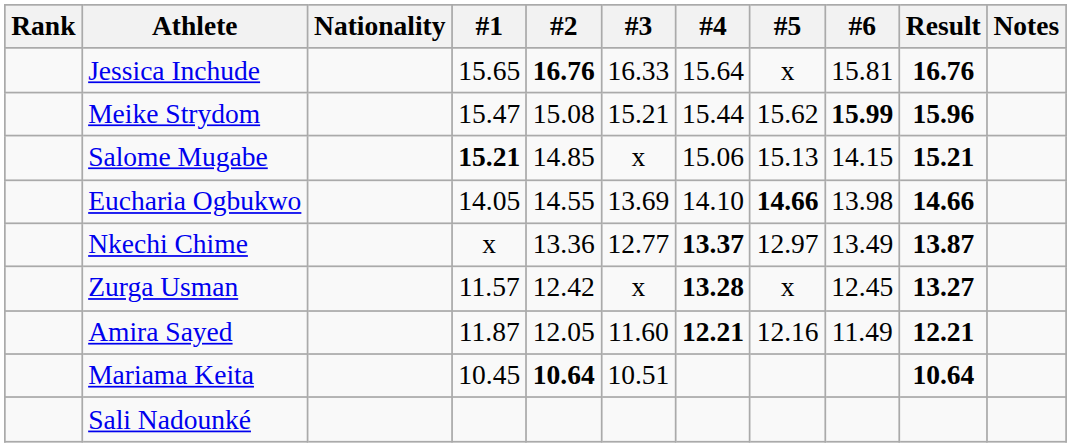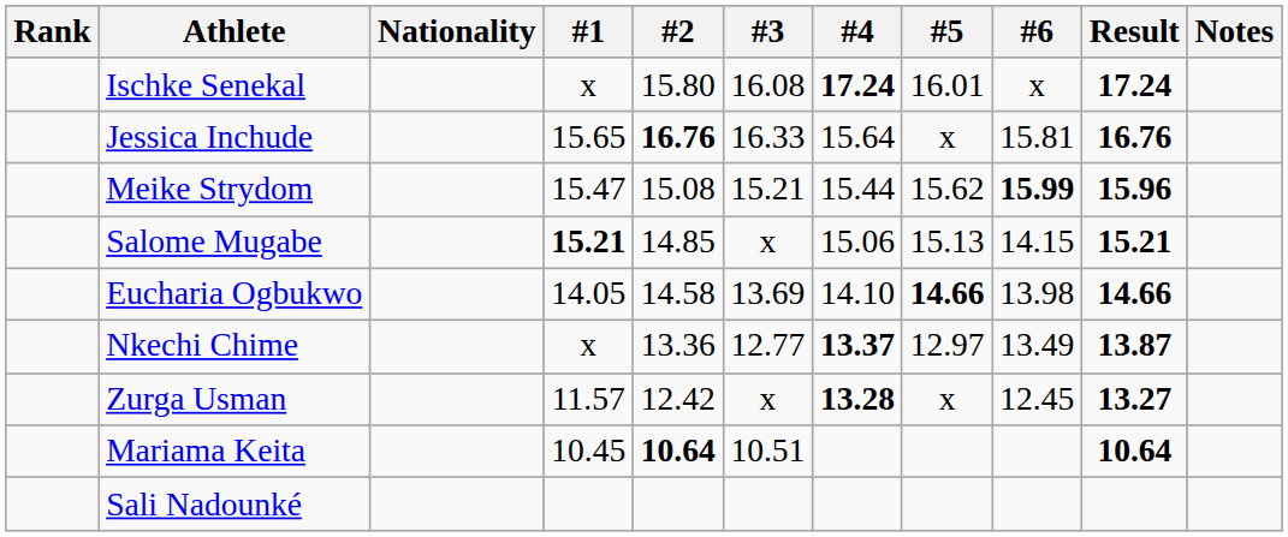 <table class="wikitable sortable" style="text-align:center">
 <tr>
 <th>Rank</th>
 <th>Athlete</th>
 <th>Nationality</th>
 <th>#1</th>
 <th>#2</th>
 <th>#3</th>
 <th>#4</th>
 <th>#5</th>
 <th>#6</th>
 <th>Result</th>
 <th>Notes</th>
+</tr>
+<tr>
+<td></td>
+<td align="left"><a href='#'>Ischke Senekal</a></td>
+<td align=left></td>
+<td>x</td>
+<td>15.80</td>
+<td>16.08</td>
+<td><strong>17.24</strong></td>
+<td>16.01</td>
+<td>x</td>
+<td><strong>17.24</strong></td>
+<td></td>
 </tr>
 <tr>
 <td></td>
 <td align="left"><a href='#'>Jessica Inchude</a></td>
 <td align=left></td>
 <td>15.65</td>
 <td><strong>16.76</strong></td>
 <td>16.33</td>
 <td>15.64</td>
 <td>x</td>
 <td>15.81</td>
 <td><strong>16.76</strong></td>
 <td></td>
 </tr>
 <tr>
 <td></td>
 <td align="left"><a href='#'>Meike Strydom</a></td>
 <td align=left></td>
 <td>15.47</td>
 <td>15.08</td>
 <td>15.21</td>
 <td>15.44</td>
 <td>15.62</td>
 <td><strong>15.99</strong></td>
 <td><strong>15.96</strong></td>
 <td></td>
 </tr>
 <tr>
 <td></td>
 <td align="left"><a href='#'>Salome Mugabe</a></td>
 <td align=left></td>
 <td><strong>15.21</strong></td>
 <td>14.85</td>
 <td>x</td>
 <td>15.06</td>
 <td>15.13</td>
 <td>14.15</td>
 <td><strong>15.21</strong></td>
 <td></td>
 </tr>
 <tr>
 <td></td>
 <td align="left"><a href='#'>Eucharia Ogbukwo</a></td>
 <td align=left></td>
 <td>14.05</td>
-<td>14.55</td>
+<td>14.58</td>
 <td>13.69</td>
 <td>14.10</td>
 <td><strong>14.66</strong></td>
 <td>13.98</td>
 <td><strong>14.66</strong></td>
 <td></td>
 </tr>
 <tr>
 <td></td>
 <td align="left"><a href='#'>Nkechi Chime</a></td>
 <td align=left></td>
 <td>x</td>
 <td>13.36</td>
 <td>12.77</td>
 <td><strong>13.37</strong></td>
 <td>12.97</td>
 <td>13.49</td>
 <td><strong>13.87</strong></td>
 <td></td>
 </tr>
 <tr>
 <td></td>
 <td align="left"><a href='#'>Zurga Usman</a></td>
 <td align=left></td>
 <td>11.57</td>
 <td>12.42</td>
 <td>x</td>
 <td><strong>13.28</strong></td>
 <td>x</td>
 <td>12.45</td>
 <td><strong>13.27</strong></td>
 <td></td>
 </tr>
 <tr>
 <td></td>
-<td align="left"><a href='#'>Amira Sayed</a></td>
-<td align=left></td>
-<td>11.87</td>
-<td>12.05</td>
-<td>11.60</td>
-<td><strong>12.21</strong></td>
-<td>12.16</td>
-<td>11.49</td>
-<td><strong>12.21</strong></td>
-<td></td>
-</tr>
-<tr>
-<td></td>
 <td align="left"><a href='#'>Mariama Keita</a></td>
 <td align=left></td>
 <td>10.45</td>
 <td><strong>10.64</strong></td>
 <td>10.51</td>
 <td></td>
 <td></td>
 <td></td>
 <td><strong>10.64</strong></td>
 <td></td>
 </tr>
 <tr>
 <td></td>
 <td align="left"><a href='#'>Sali Nadounké</a></td>
 <td align=left></td>
 <td></td>
 <td></td>
 <td></td>
 <td></td>
 <td></td>
 <td></td>
 <td><strong></strong></td>
 <td></td>
 </tr>
 </table>
